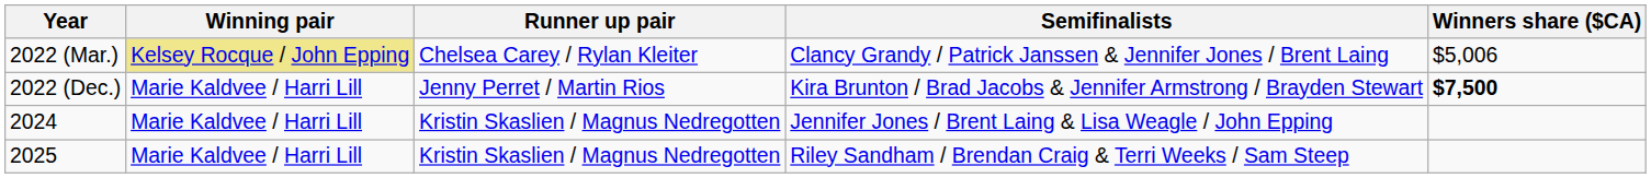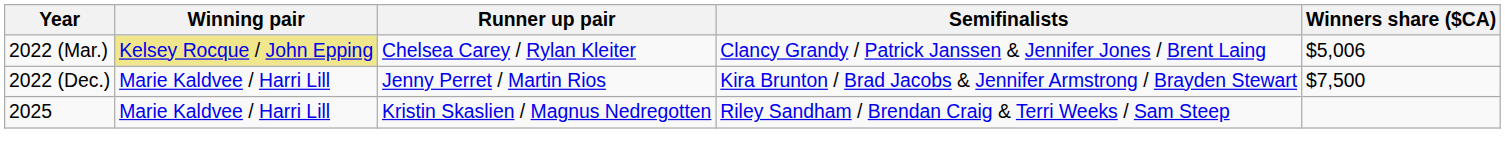 <table class="wikitable">
 <tr>
 <th scope="col">Year</th>
 <th scope="col">Winning pair</th>
 <th scope="col">Runner up pair</th>
 <th scope="col">Semifinalists</th>
 <th scope="col">Winners share ($CA)</th>
 </tr>
 <tr>
 <td>2022 (Mar.)</td>
 <td style="background: khaki;"> <a href='#'>Kelsey Rocque</a> /  <a href='#'>John Epping</a></td>
 <td> <a href='#'>Chelsea Carey</a> /  <a href='#'>Rylan Kleiter</a></td>
 <td> <a href='#'>Clancy Grandy</a> / <a href='#'>Patrick Janssen</a> &  <a href='#'>Jennifer Jones</a> / <a href='#'>Brent Laing</a></td>
 <td>$5,006</td>
 </tr>
 <tr>
 <td>2022 (Dec.)</td>
 <td> <a href='#'>Marie Kaldvee</a> / <a href='#'>Harri Lill</a></td>
 <td> <a href='#'>Jenny Perret</a> / <a href='#'>Martin Rios</a></td>
 <td> <a href='#'>Kira Brunton</a> / <a href='#'>Brad Jacobs</a> &  <a href='#'>Jennifer Armstrong</a> / <a href='#'>Brayden Stewart</a></td>
-<td><strong>$7,500</strong></td>
-</tr>
-<tr>
-<td>2024</td>
-<td> <a href='#'>Marie Kaldvee</a> / <a href='#'>Harri Lill</a></td>
-<td> <a href='#'>Kristin Skaslien</a> / <a href='#'>Magnus Nedregotten</a></td>
-<td> <a href='#'>Jennifer Jones</a> / <a href='#'>Brent Laing</a> &  <a href='#'>Lisa Weagle</a> / <a href='#'>John Epping</a></td>
-<td></td>
+<td>$7,500</td>
 </tr>
 <tr>
 <td>2025</td>
 <td> <a href='#'>Marie Kaldvee</a> / <a href='#'>Harri Lill</a></td>
 <td> <a href='#'>Kristin Skaslien</a> / <a href='#'>Magnus Nedregotten</a></td>
 <td> <a href='#'>Riley Sandham</a> / <a href='#'>Brendan Craig</a> &  <a href='#'>Terri Weeks</a> / <a href='#'>Sam Steep</a></td>
 <td></td>
 </tr>
 </table>
